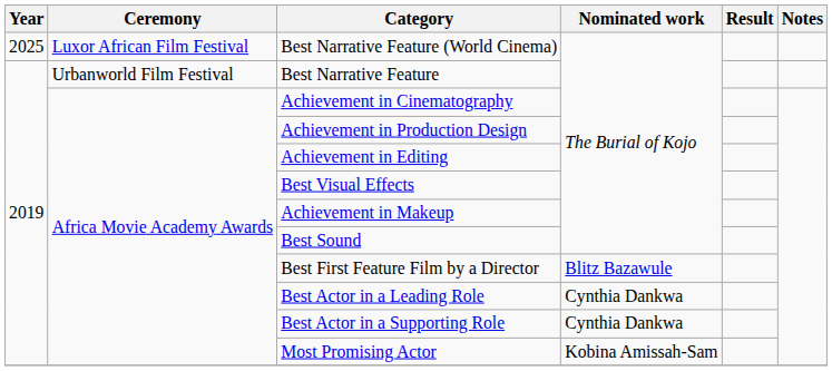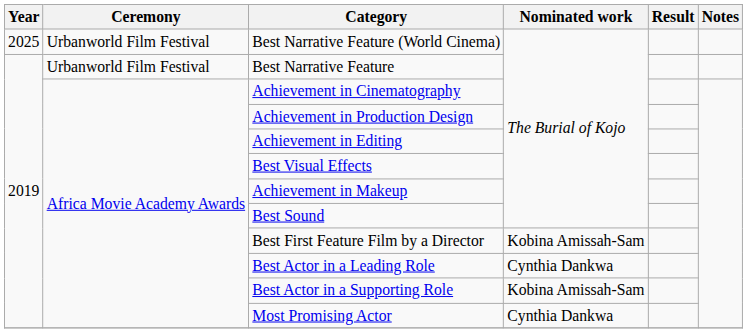 <table class="wikitable">
 <tr>
 <th>Year</th>
 <th>Ceremony</th>
 <th>Category</th>
 <th>Nominated work</th>
 <th>Result</th>
 <th>Notes</th>
 </tr>
 <tr>
 <td>2025</td>
-<td><a href='#'>Luxor African Film Festival</a></td>
+<td>Urbanworld Film Festival</td>
 <td>Best Narrative Feature (World Cinema)</td>
 <td rowspan=8><em> The Burial of Kojo</em></td>
 <td></td>
 <td></td>
 </tr>
 <tr>
 <td rowspan=11>2019</td>
 <td>Urbanworld Film Festival</td>
 <td>Best Narrative Feature</td>
 <td></td>
 <td></td>
 </tr>
 <tr>
 <td rowspan=10><a href='#'>Africa Movie Academy Awards</a></td>
 <td><a href='#'>Achievement in Cinematography</a></td>
 <td></td>
 <td rowspan=10></td>
 </tr>
 <tr>
 <td><a href='#'>Achievement in Production Design</a></td>
 <td></td>
 </tr>
 <tr>
 <td><a href='#'>Achievement in Editing</a></td>
 <td></td>
 </tr>
 <tr>
 <td><a href='#'>Best Visual Effects</a></td>
 <td></td>
 </tr>
 <tr>
 <td><a href='#'>Achievement in Makeup</a></td>
 <td></td>
 </tr>
 <tr>
 <td><a href='#'>Best Sound</a></td>
 <td></td>
 </tr>
 <tr>
 <td>Best First Feature Film by a Director</td>
-<td><a href='#'>Blitz Bazawule</a></td>
+<td>Kobina Amissah-Sam</td>
 <td></td>
 </tr>
 <tr>
 <td><a href='#'>Best Actor in a Leading Role</a></td>
 <td>Cynthia Dankwa</td>
 <td></td>
 </tr>
 <tr>
 <td><a href='#'>Best Actor in a Supporting Role</a></td>
-<td>Cynthia Dankwa</td>
+<td>Kobina Amissah-Sam</td>
 <td></td>
 </tr>
 <tr>
 <td><a href='#'>Most Promising Actor</a></td>
-<td>Kobina Amissah-Sam</td>
+<td>Cynthia Dankwa</td>
 <td></td>
 </tr>
 <tr>
 </tr>
 </table>
